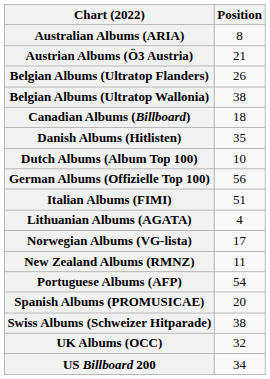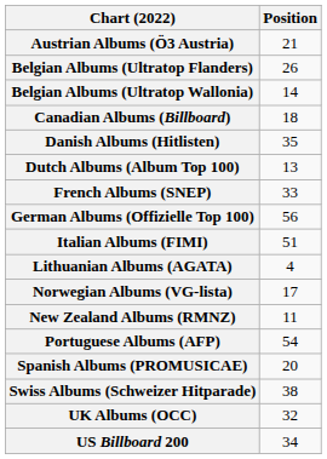 <table class="wikitable sortable plainrowheaders" style="text-align:center">
 <tr>
 <th scope="col">Chart (2022)</th>
 <th scope="col">Position</th>
-</tr>
-<tr>
-<th scope="row">Australian Albums (ARIA)</th>
-<td>8</td>
 </tr>
 <tr>
 <th scope="row">Austrian Albums (Ö3 Austria)</th>
 <td>21</td>
 </tr>
 <tr>
 <th scope="row">Belgian Albums (Ultratop Flanders)</th>
 <td>26</td>
 </tr>
 <tr>
 <th scope="row">Belgian Albums (Ultratop Wallonia)</th>
-<td>38</td>
+<td>14</td>
 </tr>
 <tr>
 <th scope="row">Canadian Albums (<em>Billboard</em>)</th>
 <td>18</td>
 </tr>
 <tr>
 <th scope="row">Danish Albums (Hitlisten)</th>
 <td>35</td>
 </tr>
 <tr>
 <th scope="row">Dutch Albums (Album Top 100)</th>
-<td>10</td>
+<td>13</td>
+</tr>
+<tr>
+<th scope="row">French Albums (SNEP)</th>
+<td>33</td>
 </tr>
 <tr>
 <th scope="row">German Albums (Offizielle Top 100)</th>
 <td>56</td>
 </tr>
 <tr>
 <th scope="row">Italian Albums (FIMI)</th>
 <td>51</td>
 </tr>
 <tr>
 <th scope="row">Lithuanian Albums (AGATA)</th>
 <td>4</td>
 </tr>
 <tr>
 <th scope="row">Norwegian Albums (VG-lista)</th>
 <td>17</td>
 </tr>
 <tr>
 <th scope="row">New Zealand Albums (RMNZ)</th>
 <td>11</td>
 </tr>
 <tr>
 <th scope="row">Portuguese Albums (AFP)</th>
 <td>54</td>
 </tr>
 <tr>
 <th scope="row">Spanish Albums (PROMUSICAE)</th>
 <td>20</td>
 </tr>
 <tr>
 <th scope="row">Swiss Albums (Schweizer Hitparade)</th>
 <td>38</td>
 </tr>
 <tr>
 <th scope="row">UK Albums (OCC)</th>
 <td>32</td>
 </tr>
 <tr>
 <th scope="row">US <em>Billboard</em> 200</th>
 <td>34</td>
 </tr>
 </table>
